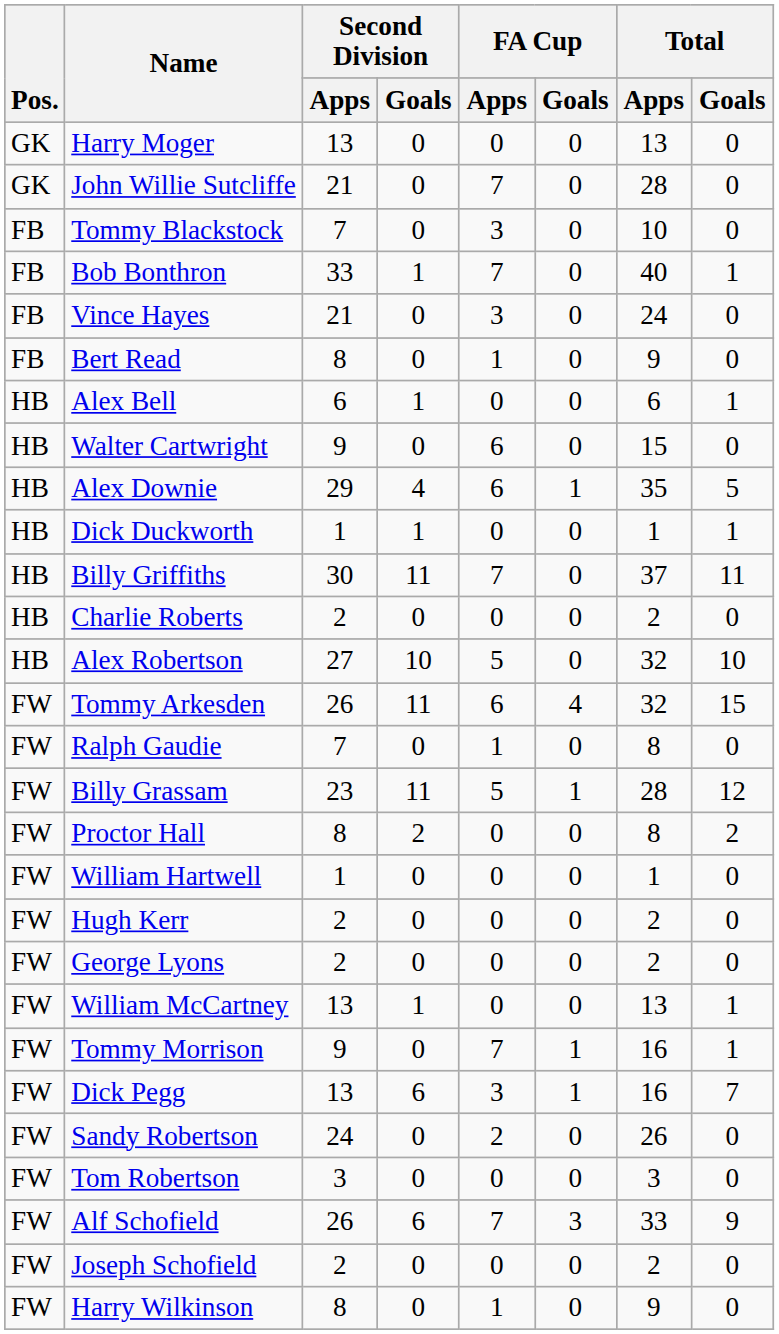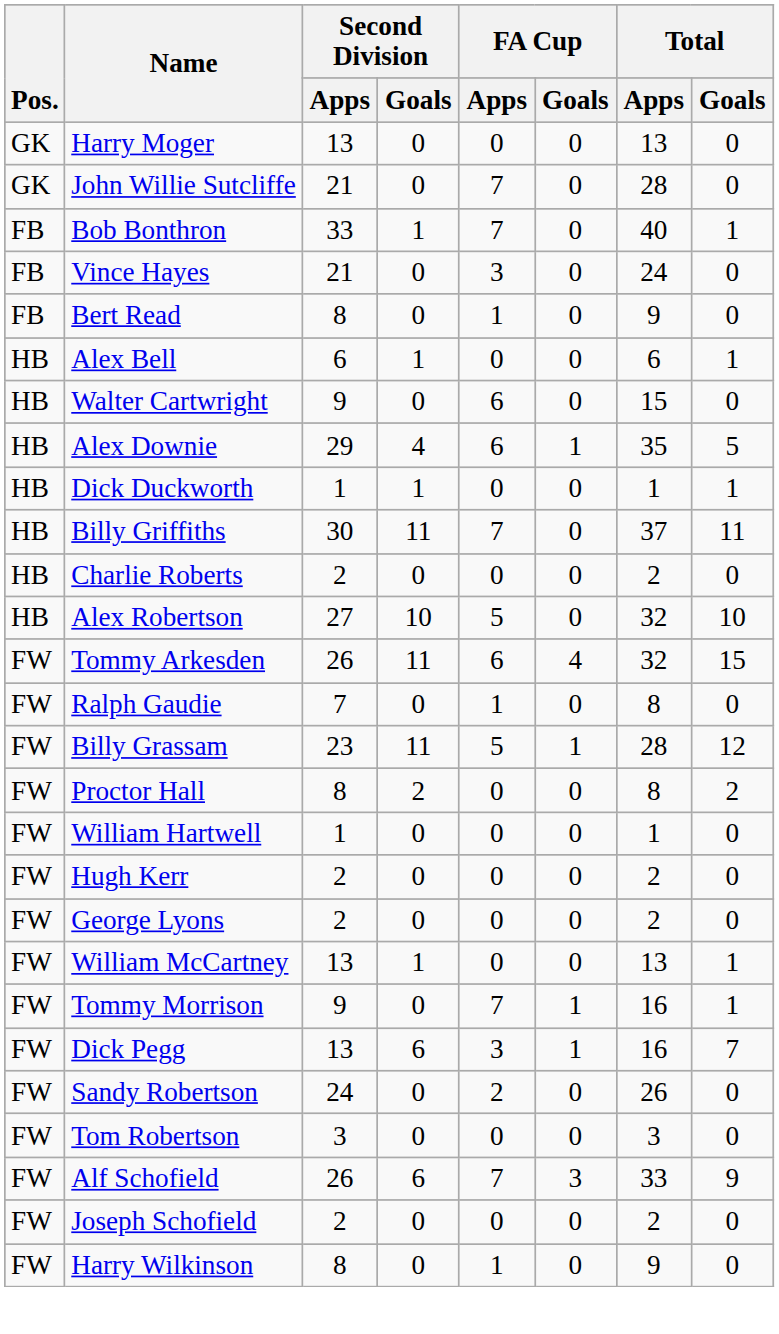 <table class=wikitable style="text-align:center">
 <tr>
 <th rowspan="2" valign="bottom">Pos.</th>
 <th rowspan="2">Name</th>
 <th colspan="2" width="85">Second Division</th>
 <th colspan="2" width="85">FA Cup</th>
 <th colspan="2" width="85">Total</th>
 </tr>
 <tr>
 <th>Apps</th>
 <th>Goals</th>
 <th>Apps</th>
 <th>Goals</th>
 <th>Apps</th>
 <th>Goals</th>
 </tr>
 <tr>
 <td align="left">GK</td>
 <td align="left"> <a href='#'>Harry Moger</a></td>
 <td>13</td>
 <td>0</td>
 <td>0</td>
 <td>0</td>
 <td>13</td>
 <td>0</td>
 </tr>
 <tr>
 <td align="left">GK</td>
 <td align="left"> <a href='#'>John Willie Sutcliffe</a></td>
 <td>21</td>
 <td>0</td>
 <td>7</td>
 <td>0</td>
 <td>28</td>
-<td>0</td>
-</tr>
-<tr>
-<td align="left">FB</td>
-<td align="left"> <a href='#'>Tommy Blackstock</a></td>
-<td>7</td>
-<td>0</td>
-<td>3</td>
-<td>0</td>
-<td>10</td>
 <td>0</td>
 </tr>
 <tr>
 <td align="left">FB</td>
 <td align="left"> <a href='#'>Bob Bonthron</a></td>
 <td>33</td>
 <td>1</td>
 <td>7</td>
 <td>0</td>
 <td>40</td>
 <td>1</td>
 </tr>
 <tr>
 <td align="left">FB</td>
 <td align="left"> <a href='#'>Vince Hayes</a></td>
 <td>21</td>
 <td>0</td>
 <td>3</td>
 <td>0</td>
 <td>24</td>
 <td>0</td>
 </tr>
 <tr>
 <td align="left">FB</td>
 <td align="left"> <a href='#'>Bert Read</a></td>
 <td>8</td>
 <td>0</td>
 <td>1</td>
 <td>0</td>
 <td>9</td>
 <td>0</td>
 </tr>
 <tr>
 <td align="left">HB</td>
 <td align="left"> <a href='#'>Alex Bell</a></td>
 <td>6</td>
 <td>1</td>
 <td>0</td>
 <td>0</td>
 <td>6</td>
 <td>1</td>
 </tr>
 <tr>
 <td align="left">HB</td>
 <td align="left"> <a href='#'>Walter Cartwright</a></td>
 <td>9</td>
 <td>0</td>
 <td>6</td>
 <td>0</td>
 <td>15</td>
 <td>0</td>
 </tr>
 <tr>
 <td align="left">HB</td>
 <td align="left"> <a href='#'>Alex Downie</a></td>
 <td>29</td>
 <td>4</td>
 <td>6</td>
 <td>1</td>
 <td>35</td>
 <td>5</td>
 </tr>
 <tr>
 <td align="left">HB</td>
 <td align="left"> <a href='#'>Dick Duckworth</a></td>
 <td>1</td>
 <td>1</td>
 <td>0</td>
 <td>0</td>
 <td>1</td>
 <td>1</td>
 </tr>
 <tr>
 <td align="left">HB</td>
 <td align="left"> <a href='#'>Billy Griffiths</a></td>
 <td>30</td>
 <td>11</td>
 <td>7</td>
 <td>0</td>
 <td>37</td>
 <td>11</td>
 </tr>
 <tr>
 <td align="left">HB</td>
 <td align="left"> <a href='#'>Charlie Roberts</a></td>
 <td>2</td>
 <td>0</td>
 <td>0</td>
 <td>0</td>
 <td>2</td>
 <td>0</td>
 </tr>
 <tr>
 <td align="left">HB</td>
 <td align="left"> <a href='#'>Alex Robertson</a></td>
 <td>27</td>
 <td>10</td>
 <td>5</td>
 <td>0</td>
 <td>32</td>
 <td>10</td>
 </tr>
 <tr>
 <td align="left">FW</td>
 <td align="left"> <a href='#'>Tommy Arkesden</a></td>
 <td>26</td>
 <td>11</td>
 <td>6</td>
 <td>4</td>
 <td>32</td>
 <td>15</td>
 </tr>
 <tr>
 <td align="left">FW</td>
 <td align="left"> <a href='#'>Ralph Gaudie</a></td>
 <td>7</td>
 <td>0</td>
 <td>1</td>
 <td>0</td>
 <td>8</td>
 <td>0</td>
 </tr>
 <tr>
 <td align="left">FW</td>
 <td align="left"> <a href='#'>Billy Grassam</a></td>
 <td>23</td>
 <td>11</td>
 <td>5</td>
 <td>1</td>
 <td>28</td>
 <td>12</td>
 </tr>
 <tr>
 <td align="left">FW</td>
 <td align="left"> <a href='#'>Proctor Hall</a></td>
 <td>8</td>
 <td>2</td>
 <td>0</td>
 <td>0</td>
 <td>8</td>
 <td>2</td>
 </tr>
 <tr>
 <td align="left">FW</td>
 <td align="left"> <a href='#'>William Hartwell</a></td>
 <td>1</td>
 <td>0</td>
 <td>0</td>
 <td>0</td>
 <td>1</td>
 <td>0</td>
 </tr>
 <tr>
 <td align="left">FW</td>
 <td align="left"> <a href='#'>Hugh Kerr</a></td>
 <td>2</td>
 <td>0</td>
 <td>0</td>
 <td>0</td>
 <td>2</td>
 <td>0</td>
 </tr>
 <tr>
 <td align="left">FW</td>
 <td align="left"> <a href='#'>George Lyons</a></td>
 <td>2</td>
 <td>0</td>
 <td>0</td>
 <td>0</td>
 <td>2</td>
 <td>0</td>
 </tr>
 <tr>
 <td align="left">FW</td>
 <td align="left"> <a href='#'>William McCartney</a></td>
 <td>13</td>
 <td>1</td>
 <td>0</td>
 <td>0</td>
 <td>13</td>
 <td>1</td>
 </tr>
 <tr>
 <td align="left">FW</td>
 <td align="left"> <a href='#'>Tommy Morrison</a></td>
 <td>9</td>
 <td>0</td>
 <td>7</td>
 <td>1</td>
 <td>16</td>
 <td>1</td>
 </tr>
 <tr>
 <td align="left">FW</td>
 <td align="left"> <a href='#'>Dick Pegg</a></td>
 <td>13</td>
 <td>6</td>
 <td>3</td>
 <td>1</td>
 <td>16</td>
 <td>7</td>
 </tr>
 <tr>
 <td align="left">FW</td>
 <td align="left"> <a href='#'>Sandy Robertson</a></td>
 <td>24</td>
 <td>0</td>
 <td>2</td>
 <td>0</td>
 <td>26</td>
 <td>0</td>
 </tr>
 <tr>
 <td align="left">FW</td>
 <td align="left"> <a href='#'>Tom Robertson</a></td>
 <td>3</td>
 <td>0</td>
 <td>0</td>
 <td>0</td>
 <td>3</td>
 <td>0</td>
 </tr>
 <tr>
 <td align="left">FW</td>
 <td align="left"> <a href='#'>Alf Schofield</a></td>
 <td>26</td>
 <td>6</td>
 <td>7</td>
 <td>3</td>
 <td>33</td>
 <td>9</td>
 </tr>
 <tr>
 <td align="left">FW</td>
 <td align="left"> <a href='#'>Joseph Schofield</a></td>
 <td>2</td>
 <td>0</td>
 <td>0</td>
 <td>0</td>
 <td>2</td>
 <td>0</td>
 </tr>
 <tr>
 <td align="left">FW</td>
 <td align="left"> <a href='#'>Harry Wilkinson</a></td>
 <td>8</td>
 <td>0</td>
 <td>1</td>
 <td>0</td>
 <td>9</td>
 <td>0</td>
 </tr>
 </table>
